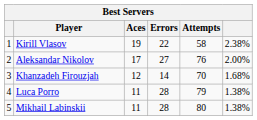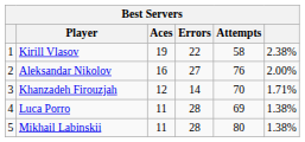 <table class="wikitable sortable" style=font-size:90%>
 <tr>
 <th colspan=7>Best Servers</th>
 </tr>
 <tr>
 <th></th>
 <th width=158>Player</th>
 <th width=20>Aces</th>
 <th width=20>Errors</th>
 <th width=20>Attempts</th>
 <th width=20></th>
 </tr>
 <tr>
 <td>1</td>
 <td> <a href='#'>Kirill Vlasov</a></td>
 <td align=center>19</td>
 <td align=center>22</td>
 <td align=center>58</td>
 <td align=center>2.38%</td>
 </tr>
 <tr>
 <td>2</td>
 <td> <a href='#'>Aleksandar Nikolov</a></td>
-<td align=center>17</td>
+<td align=center>16</td>
 <td align=center>27</td>
 <td align=center>76</td>
 <td align=center>2.00%</td>
 </tr>
 <tr>
 <td>3</td>
 <td> <a href='#'>Khanzadeh Firouzjah</a></td>
 <td align=center>12</td>
 <td align=center>14</td>
 <td align=center>70</td>
-<td align=center>1.68%</td>
+<td align=center>1.71%</td>
 </tr>
 <tr>
 <td>4</td>
 <td> <a href='#'>Luca Porro</a></td>
 <td align=center>11</td>
 <td align=center>28</td>
-<td align=center>79</td>
+<td align=center>69</td>
 <td align=center>1.38%</td>
 </tr>
 <tr>
 <td>5</td>
 <td> <a href='#'>Mikhail Labinskii</a></td>
 <td align=center>11</td>
 <td align=center>28</td>
 <td align=center>80</td>
 <td align=center>1.38%</td>
 </tr>
 </table>
